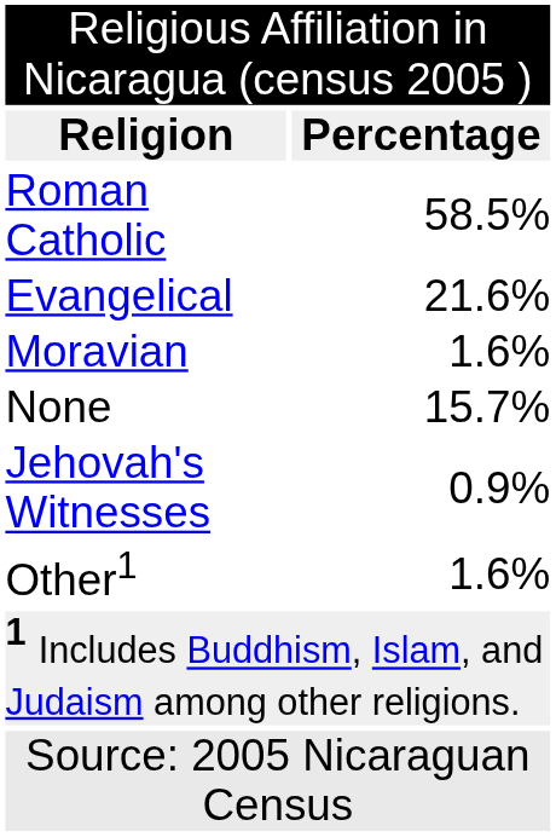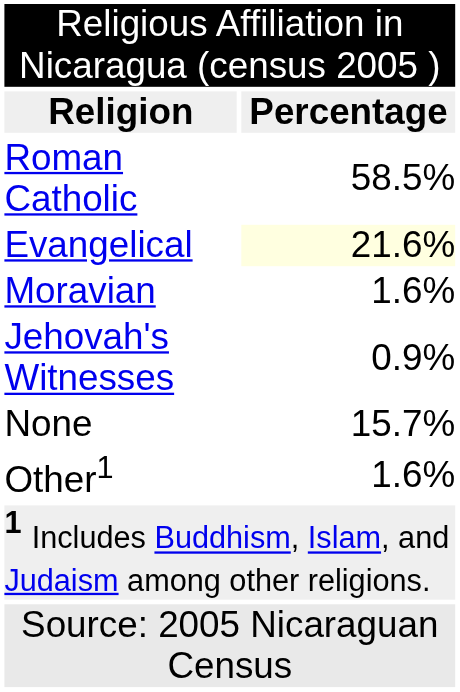 <table class="toc" cellpadding=0 cellspacing=2 width=200px style="float:right; margin: 0.5em 0.5em 0.5em 1em; padding: 0.5e text-align:left;clear:all; margin-left:3px; font-size:100%">
 <tr>
 <td colspan=2 style="background:#black; color:white;" align=center bgcolor="black">Religious Affiliation in Nicaragua (census 2005 )</td>
 </tr>
 <tr>
 <th style="background:#efefef;" align=center>Religion</th>
 <th style="background:#efefef;" align=center>Percentage</th>
 </tr>
 <tr>
 <td><a href='#'>Roman Catholic</a></td>
 <td align=right>58.5%</td>
 </tr>
 <tr>
 <td><a href='#'>Evangelical</a></td>
-<td align=right>21.6%</td>
+<td align=right style="background: lightyellow;">21.6%</td>
 </tr>
 <tr>
 <td><a href='#'>Moravian</a></td>
 <td align=right>1.6%</td>
 </tr>
 <tr>
+<td><a href='#'>Jehovah's Witnesses</a></td>
+<td align=right>0.9%</td>
+</tr>
+<tr>
 <td>None</td>
 <td align=right>15.7%</td>
-</tr>
-<tr>
-<td><a href='#'>Jehovah's Witnesses</a></td>
-<td align=right>0.9%</td>
 </tr>
 <tr>
 <td>Other<sup>1</sup></td>
 <td align=right>1.6%</td>
 </tr>
 <tr>
 <td colspan=2 style="background:#efefef;" align=left><sup><strong>1</strong></sup> <small>Includes <a href='#'>Buddhism</a>, <a href='#'>Islam</a>, and <a href='#'>Judaism</a> among other religions.</small></td>
 </tr>
 <tr>
 <td colspan=2 style="background:#e9e9e9;" align=center>Source: 2005 Nicaraguan Census</td>
 </tr>
 <tr>
 </tr>
 </table>
